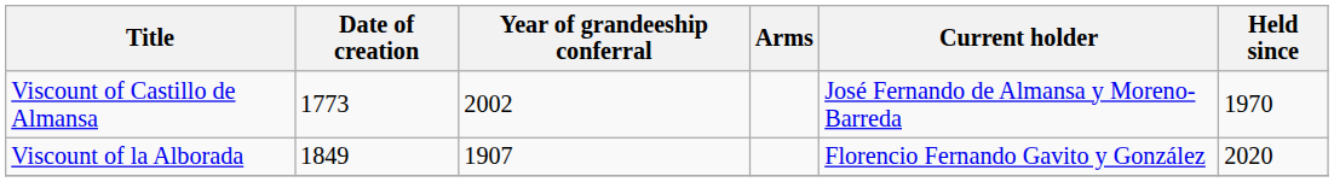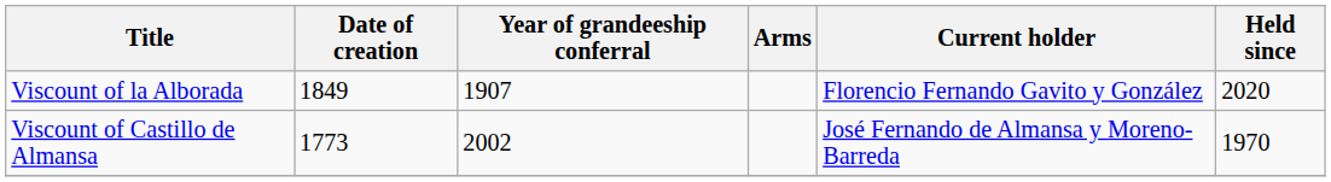 <table class="wikitable sortable">
 <tr>
 <th>Title</th>
 <th>Date of creation</th>
 <th>Year of grandeeship conferral</th>
 <th>Arms</th>
 <th>Current holder</th>
 <th>Held since</th>
 </tr>
 <tr>
+<td><a href='#'>Viscount of la Alborada</a></td>
+<td>1849</td>
+<td>1907</td>
+<td></td>
+<td><a href='#'>Florencio Fernando Gavito y González</a></td>
+<td>2020</td>
+</tr>
+<tr>
 <td><a href='#'>Viscount of Castillo de Almansa</a></td>
 <td>1773</td>
 <td>2002</td>
 <td></td>
 <td><a href='#'>José Fernando de Almansa y Moreno-Barreda</a></td>
 <td>1970</td>
 </tr>
 <tr>
-<td><a href='#'>Viscount of la Alborada</a></td>
-<td>1849</td>
-<td>1907</td>
-<td></td>
-<td><a href='#'>Florencio Fernando Gavito y González</a></td>
-<td>2020</td>
-</tr>
-<tr>
 </tr>
 </table>
